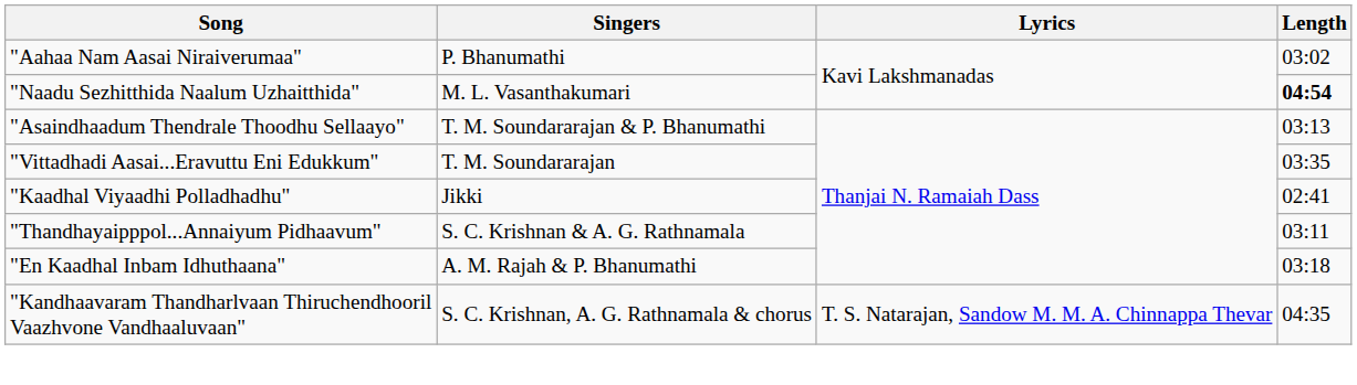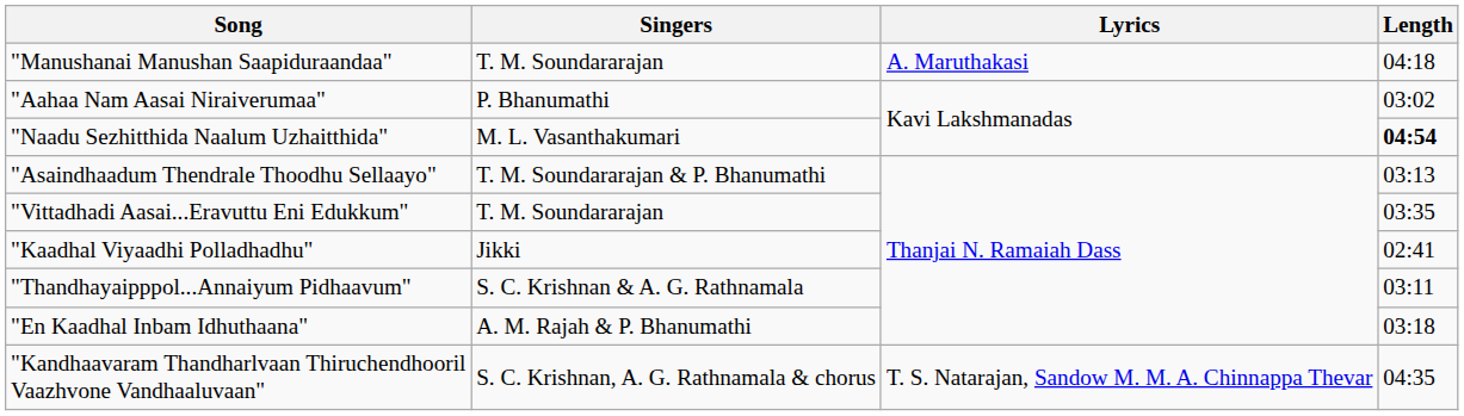 <table class="wikitable" style="font-size:95%;">
 <tr>
 <th>Song</th>
 <th>Singers</th>
 <th>Lyrics</th>
 <th>Length</th>
+</tr>
+<tr>
+<td>"Manushanai Manushan Saapiduraandaa"</td>
+<td>T. M. Soundararajan</td>
+<td><a href='#'>A. Maruthakasi</a></td>
+<td>04:18</td>
 </tr>
 <tr>
 <td>"Aahaa Nam Aasai Niraiverumaa"</td>
 <td>P. Bhanumathi</td>
 <td rowspan="2">Kavi Lakshmanadas</td>
 <td>03:02</td>
 </tr>
 <tr>
 <td>"Naadu Sezhitthida Naalum Uzhaitthida"</td>
 <td>M. L. Vasanthakumari</td>
 <td><strong>04:54</strong></td>
 </tr>
 <tr>
 <td>"Asaindhaadum Thendrale Thoodhu Sellaayo"</td>
 <td>T. M. Soundararajan & P. Bhanumathi</td>
 <td rowspan="5"><a href='#'>Thanjai N. Ramaiah Dass</a></td>
 <td>03:13</td>
 </tr>
 <tr>
 <td>"Vittadhadi Aasai...Eravuttu Eni Edukkum"</td>
 <td>T. M. Soundararajan</td>
 <td>03:35</td>
 </tr>
 <tr>
 <td>"Kaadhal Viyaadhi Polladhadhu"</td>
 <td>Jikki</td>
 <td>02:41</td>
 </tr>
 <tr>
 <td>"Thandhayaipppol...Annaiyum Pidhaavum"</td>
 <td>S. C. Krishnan & A. G. Rathnamala</td>
 <td>03:11</td>
 </tr>
 <tr>
 <td>"En Kaadhal Inbam Idhuthaana"</td>
 <td>A. M. Rajah & P. Bhanumathi</td>
 <td>03:18</td>
 </tr>
 <tr>
 <td>"Kandhaavaram Thandharlvaan Thiruchendhooril<br>Vaazhvone Vandhaaluvaan"</td>
 <td>S. C. Krishnan, A. G. Rathnamala & chorus</td>
 <td>T. S. Natarajan, <a href='#'>Sandow M. M. A. Chinnappa Thevar</a></td>
 <td>04:35</td>
 </tr>
 </table>
